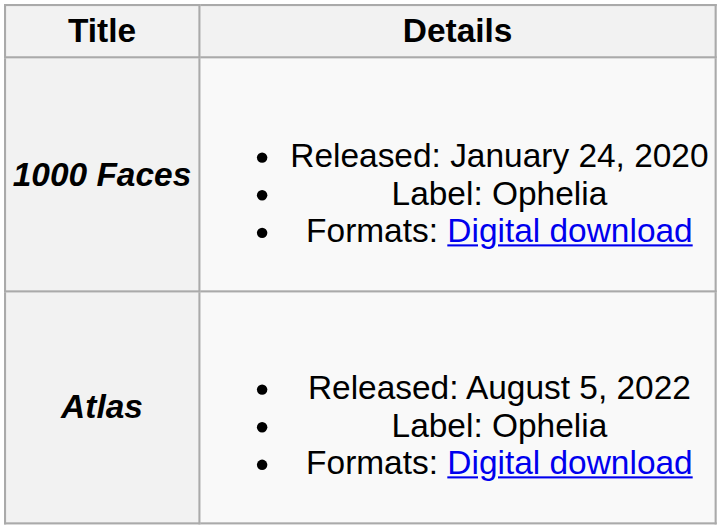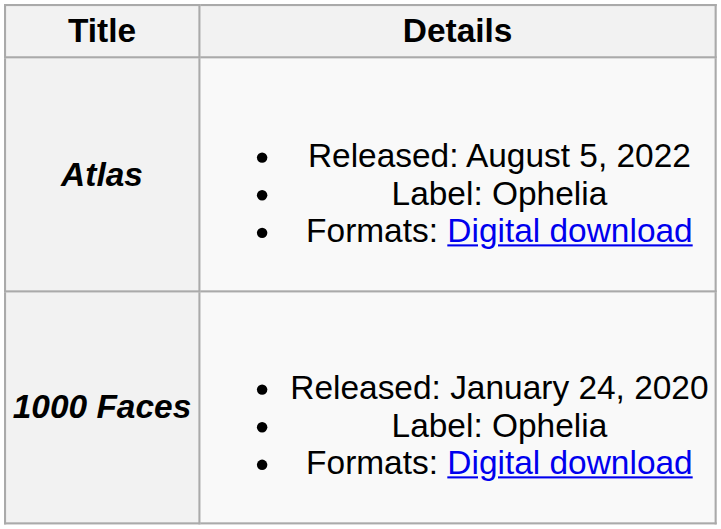 <table class="wikitable plainrowheaders" style="text-align:center;">
 <tr>
 <th scope="col">Title</th>
 <th scope="col">Details</th>
 </tr>
 <tr>
+<th scope="row"><em>Atlas</em></th>
+<td><br><ul><li>Released: August 5, 2022</li><li>Label: Ophelia</li><li>Formats: <a href='#'>Digital download</a></li></ul></td>
+</tr>
+<tr>
 <th scope="row"><em>1000 Faces</em></th>
 <td><br><ul><li>Released: January 24, 2020</li><li>Label: Ophelia</li><li>Formats: <a href='#'>Digital download</a></li></ul></td>
 </tr>
-<tr>
-<th scope="row"><em>Atlas</em></th>
-<td><br><ul><li>Released: August 5, 2022</li><li>Label: Ophelia</li><li>Formats: <a href='#'>Digital download</a></li></ul></td>
-</tr>
 </table>
